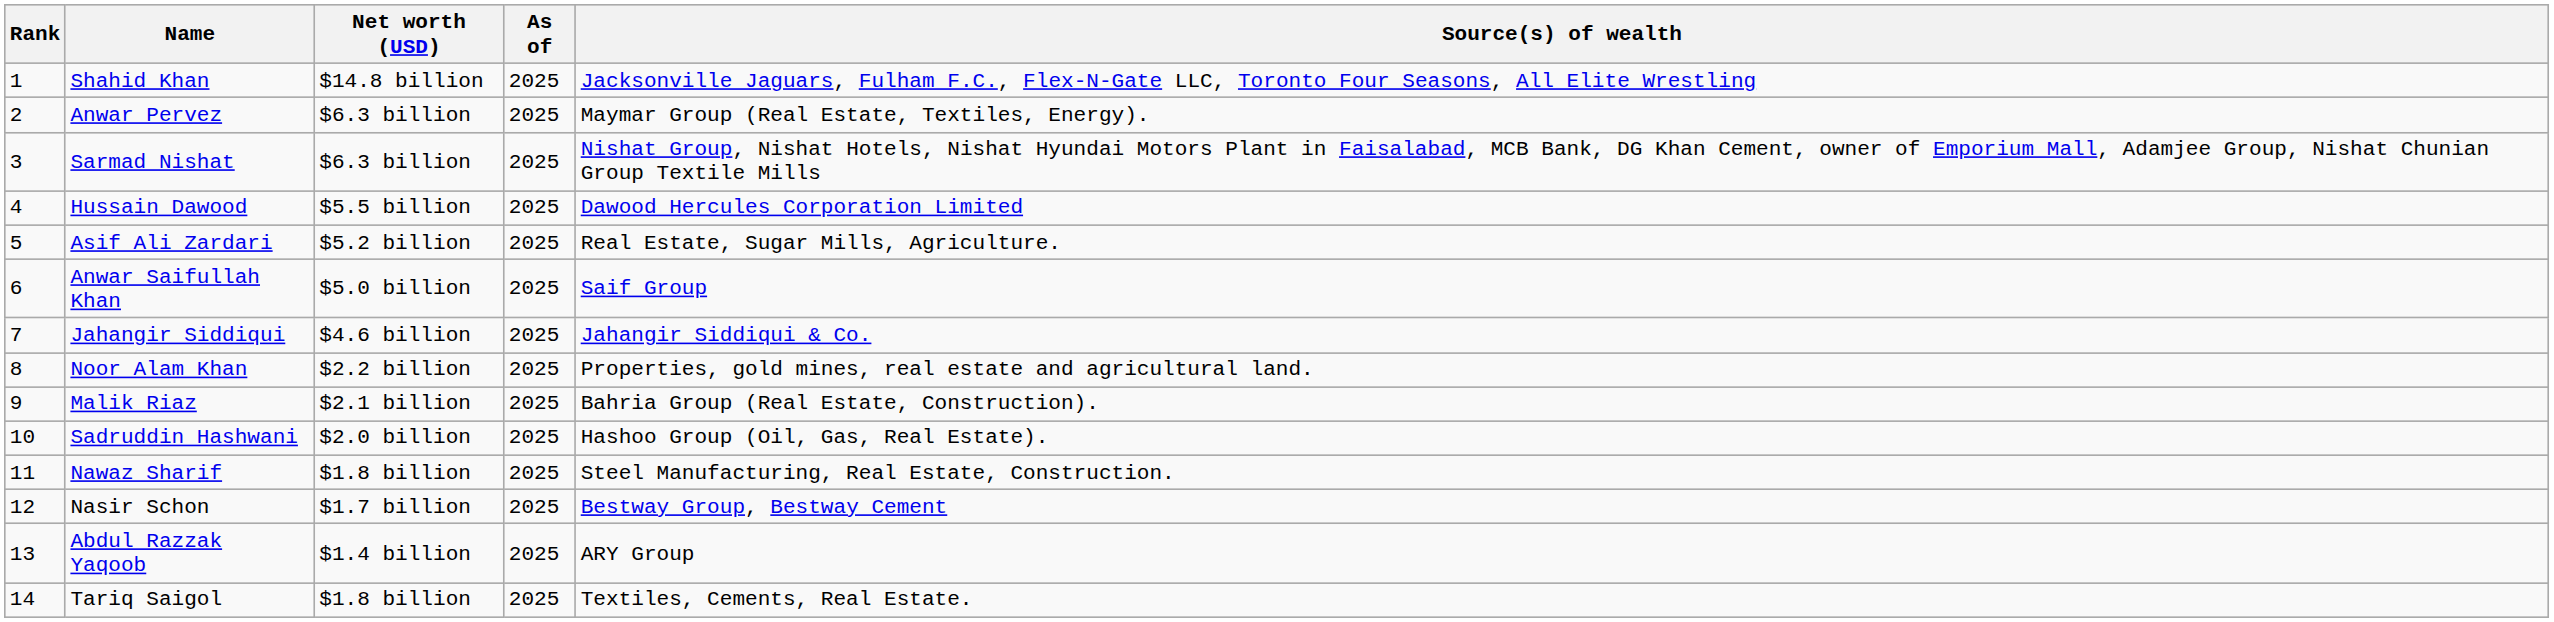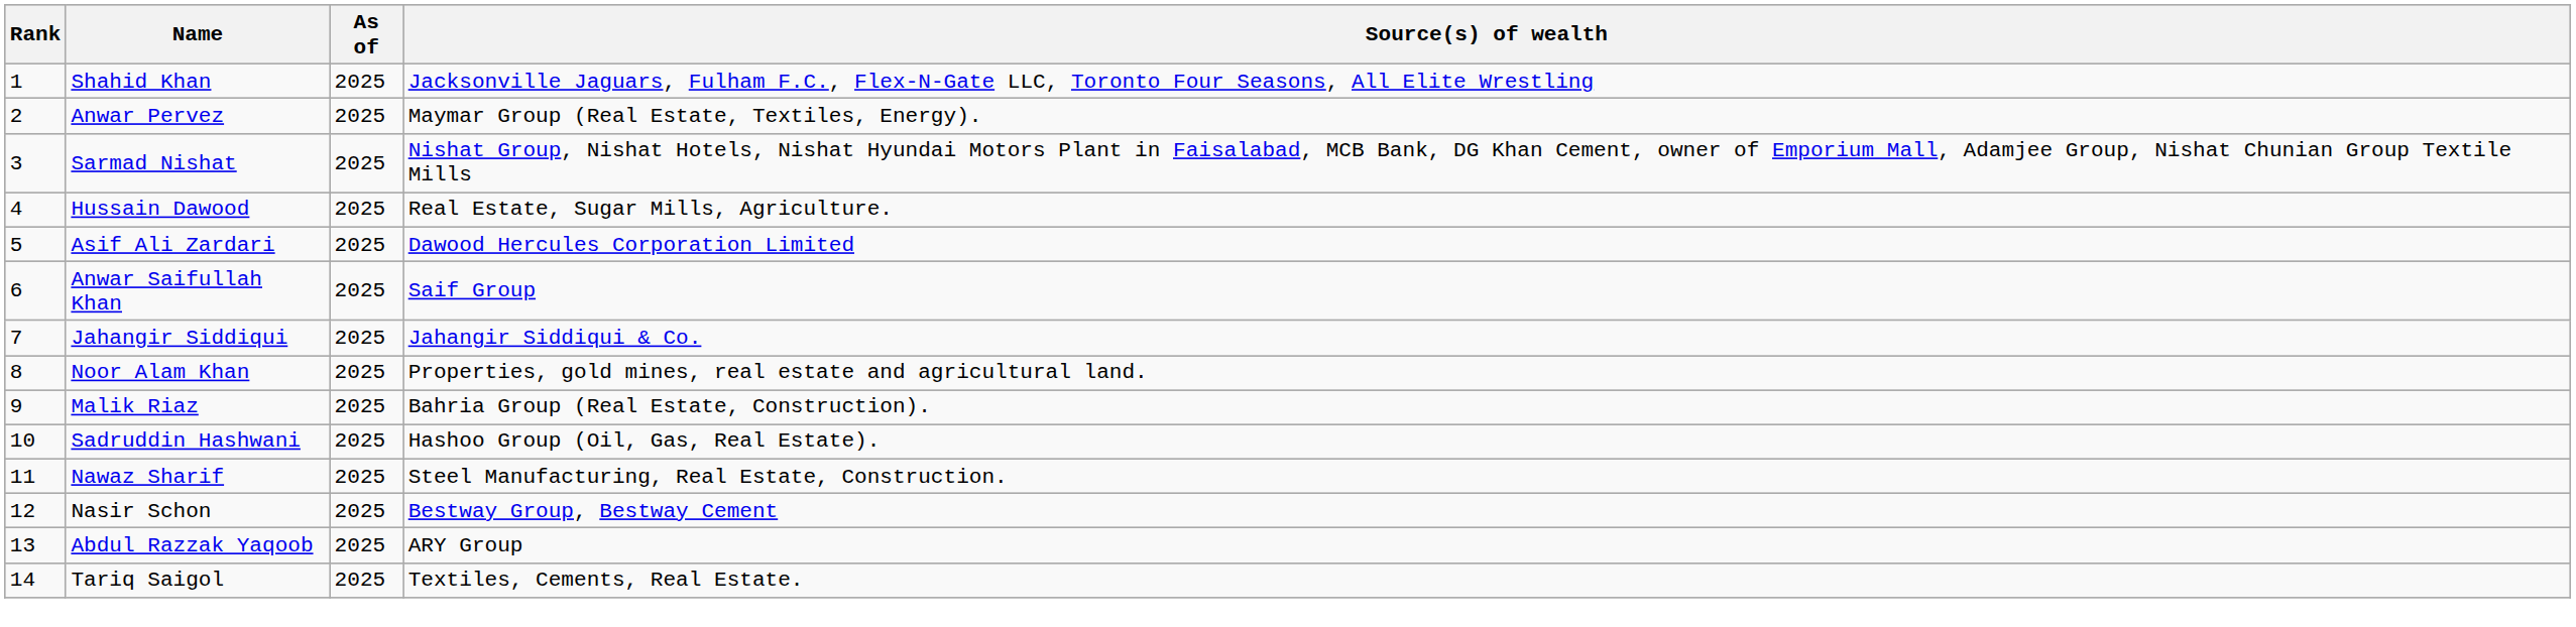 <table class="wikitable sortable sticky-header sort-under">
 <tr>
 <th>Rank</th>
 <th>Name</th>
-<th>Net worth (<a href='#'>USD</a>)</th>
 <th>As of</th>
 <th>Source(s) of wealth</th>
 </tr>
 <tr>
 <td>1</td>
 <td><a href='#'>Shahid Khan</a></td>
-<td>$14.8 billion</td>
 <td>2025</td>
 <td><a href='#'>Jacksonville Jaguars</a>, <a href='#'>Fulham F.C.</a>, <a href='#'>Flex-N-Gate</a> LLC, <a href='#'>Toronto Four Seasons</a>, <a href='#'>All Elite Wrestling</a></td>
 </tr>
 <tr>
 <td>2</td>
 <td><a href='#'>Anwar Pervez</a></td>
-<td>$6.3 billion</td>
 <td>2025</td>
 <td>Maymar Group (Real Estate, Textiles, Energy).</td>
 </tr>
 <tr>
 <td>3</td>
 <td><a href='#'>Sarmad Nishat</a></td>
-<td>$6.3 billion</td>
 <td>2025</td>
 <td><a href='#'>Nishat Group</a>, Nishat Hotels, Nishat Hyundai Motors Plant in <a href='#'>Faisalabad</a>, MCB Bank, DG Khan Cement, owner of <a href='#'>Emporium Mall</a>, Adamjee Group, Nishat Chunian Group Textile Mills</td>
 </tr>
 <tr>
 <td>4</td>
 <td><a href='#'>Hussain Dawood</a></td>
-<td>$5.5 billion</td>
+<td>2025</td>
+<td>Real Estate, Sugar Mills, Agriculture.</td>
+</tr>
+<tr>
+<td>5</td>
+<td><a href='#'>Asif Ali Zardari</a></td>
 <td>2025</td>
 <td><a href='#'>Dawood Hercules Corporation Limited</a></td>
 </tr>
 <tr>
-<td>5</td>
-<td><a href='#'>Asif Ali Zardari</a></td>
-<td>$5.2 billion</td>
-<td>2025</td>
-<td>Real Estate, Sugar Mills, Agriculture.</td>
-</tr>
-<tr>
 <td>6</td>
 <td><a href='#'>Anwar Saifullah Khan</a></td>
-<td>$5.0 billion</td>
 <td>2025</td>
 <td><a href='#'>Saif Group</a></td>
 </tr>
 <tr>
 <td>7</td>
 <td><a href='#'>Jahangir Siddiqui</a></td>
-<td>$4.6 billion</td>
 <td>2025</td>
 <td><a href='#'>Jahangir Siddiqui & Co.</a></td>
 </tr>
 <tr>
 <td>8</td>
 <td><a href='#'>Noor Alam Khan</a></td>
-<td>$2.2 billion</td>
 <td>2025</td>
 <td>Properties, gold mines, real estate and agricultural land.</td>
 </tr>
 <tr>
 <td>9</td>
 <td><a href='#'>Malik Riaz</a></td>
-<td>$2.1 billion</td>
 <td>2025</td>
 <td>Bahria Group (Real Estate, Construction).</td>
 </tr>
 <tr>
 <td>10</td>
 <td><a href='#'>Sadruddin Hashwani</a></td>
-<td>$2.0 billion</td>
 <td>2025</td>
 <td>Hashoo Group (Oil, Gas, Real Estate).</td>
 </tr>
 <tr>
 <td>11</td>
 <td><a href='#'>Nawaz Sharif</a></td>
-<td>$1.8 billion</td>
 <td>2025</td>
 <td>Steel Manufacturing, Real Estate, Construction.</td>
 </tr>
 <tr>
 <td>12</td>
 <td>Nasir Schon</td>
-<td>$1.7 billion</td>
 <td>2025</td>
 <td><a href='#'>Bestway Group</a>, <a href='#'>Bestway Cement</a></td>
 </tr>
 <tr>
 <td>13</td>
 <td><a href='#'>Abdul Razzak Yaqoob</a></td>
-<td>$1.4 billion</td>
 <td>2025</td>
 <td>ARY Group</td>
 </tr>
 <tr>
 <td>14</td>
 <td>Tariq Saigol</td>
-<td>$1.8 billion</td>
 <td>2025</td>
 <td>Textiles, Cements, Real Estate.</td>
 </tr>
 </table>
